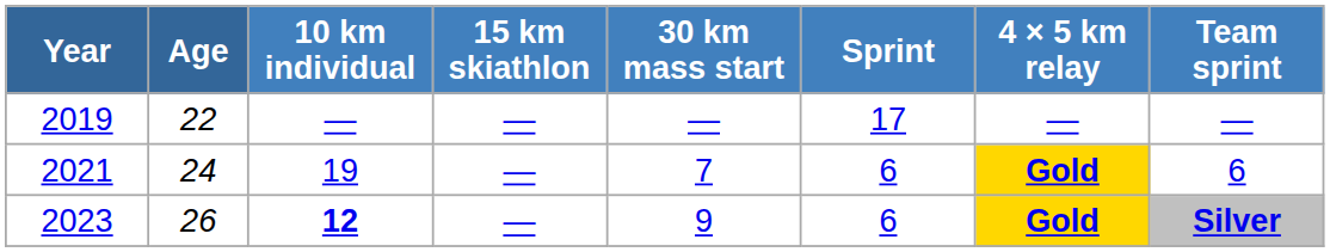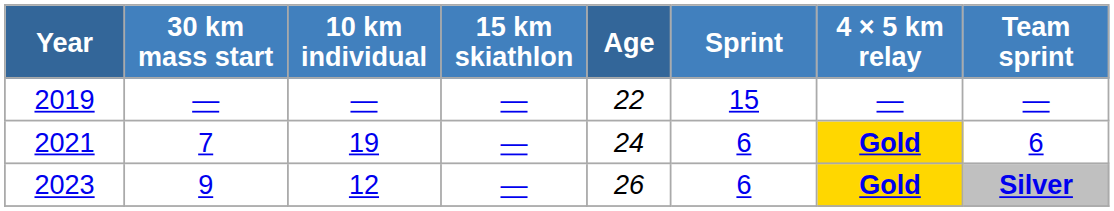 <table class="wikitable" style="font-size:95%; text-align:center; border:grey solid 1px; border-collapse:collapse; background:#ffffff;">
 <tr>
 <th style="background-color:#369; color:white; width:60px;"> Year </th>
-<th style="background-color:#369; color:white; width:40px;"> Age </th>
+<th style="background-color:#4180be; color:white; width:75px;"> 30 km <br> mass start </th>
 <th style="background-color:#4180be; color:white; width:75px;"> 10 km <br> individual </th>
 <th style="background-color:#4180be; color:white; width:75px;"> 15 km <br> skiathlon </th>
-<th style="background-color:#4180be; color:white; width:75px;"> 30 km <br> mass start </th>
+<th style="background-color:#369; color:white; width:40px;"> Age </th>
 <th style="background-color:#4180be; color:white; width:75px;"> Sprint </th>
 <th style="background-color:#4180be; color:white; width:75px;"> 4 × 5 km <br> relay </th>
 <th style="background-color:#4180be; color:white; width:75px;"> Team <br> sprint </th>
 </tr>
 <tr>
 <td><a href='#'>2019</a></td>
-<td><em>22</em></td>
 <td><a href='#'>—</a></td>
 <td><a href='#'>—</a></td>
 <td><a href='#'>—</a></td>
-<td><a href='#'>17</a></td>
+<td><em>22</em></td>
+<td><a href='#'>15</a></td>
 <td><a href='#'>—</a></td>
 <td><a href='#'>—</a></td>
 </tr>
 <tr>
 <td><a href='#'>2021</a></td>
-<td><em>24</em></td>
+<td><a href='#'>7</a></td>
 <td><a href='#'>19</a></td>
 <td><a href='#'>—</a></td>
-<td><a href='#'>7</a></td>
+<td><em>24</em></td>
 <td><a href='#'>6</a></td>
 <td style="background-color: gold;"><a href='#'><strong>Gold</strong></a></td>
 <td><a href='#'>6</a></td>
 </tr>
 <tr>
 <td><a href='#'>2023</a></td>
+<td><a href='#'>9</a></td>
+<td><a href='#'>12</a></td>
+<td><a href='#'>—</a></td>
 <td><em>26</em></td>
-<td><strong><a href='#'>12</a></strong></td>
-<td><a href='#'>—</a></td>
-<td><a href='#'>9</a></td>
 <td><a href='#'>6</a></td>
 <td style="background-color: gold;"><a href='#'><strong>Gold</strong></a></td>
 <td style="background:silver;"><a href='#'><strong>Silver</strong></a></td>
 </tr>
 </table>
